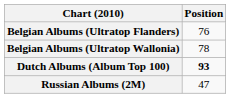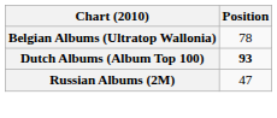 <table class="wikitable sortable plainrowheaders" style="text-align:center">
 <tr>
 <th scope="col">Chart (2010)</th>
 <th scope="col">Position</th>
-</tr>
-<tr>
-<th scope="row">Belgian Albums (Ultratop Flanders)</th>
-<td>76</td>
 </tr>
 <tr>
 <th scope="row">Belgian Albums (Ultratop Wallonia)</th>
 <td>78</td>
 </tr>
 <tr>
 <th scope="row">Dutch Albums (Album Top 100)</th>
 <td><strong>93</strong></td>
 </tr>
 <tr>
 <th scope="row">Russian Albums (2M)</th>
 <td>47</td>
 </tr>
 </table>
